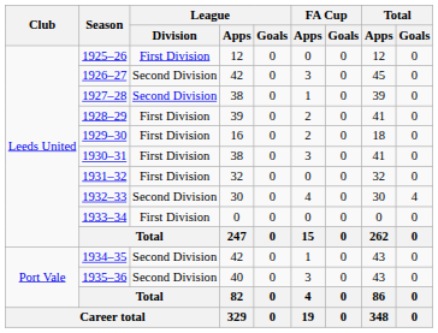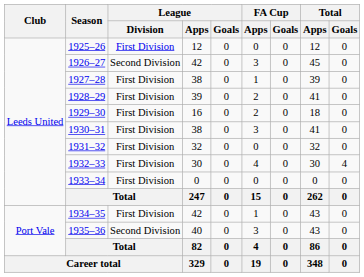 <table class="wikitable" style="text-align: center;">
 <tr>
 <th rowspan="2">Club</th>
 <th rowspan="2">Season</th>
 <th colspan="3">League</th>
 <th colspan="2">FA Cup</th>
 <th colspan="2">Total</th>
 </tr>
 <tr>
 <th>Division</th>
 <th>Apps</th>
 <th>Goals</th>
 <th>Apps</th>
 <th>Goals</th>
 <th>Apps</th>
 <th>Goals</th>
 </tr>
 <tr>
 <td rowspan="10"><a href='#'>Leeds United</a></td>
 <td><a href='#'>1925–26</a></td>
 <td><a href='#'>First Division</a></td>
 <td>12</td>
 <td>0</td>
 <td>0</td>
 <td>0</td>
 <td>12</td>
 <td>0</td>
 </tr>
 <tr>
 <td><a href='#'>1926–27</a></td>
 <td>Second Division</td>
 <td>42</td>
 <td>0</td>
 <td>3</td>
 <td>0</td>
 <td>45</td>
 <td>0</td>
 </tr>
 <tr>
 <td><a href='#'>1927–28</a></td>
-<td><a href='#'>Second Division</a></td>
+<td>First Division</td>
 <td>38</td>
 <td>0</td>
 <td>1</td>
 <td>0</td>
 <td>39</td>
 <td>0</td>
 </tr>
 <tr>
 <td><a href='#'>1928–29</a></td>
 <td>First Division</td>
 <td>39</td>
 <td>0</td>
 <td>2</td>
 <td>0</td>
 <td>41</td>
 <td>0</td>
 </tr>
 <tr>
 <td><a href='#'>1929–30</a></td>
 <td>First Division</td>
 <td>16</td>
 <td>0</td>
 <td>2</td>
 <td>0</td>
 <td>18</td>
 <td>0</td>
 </tr>
 <tr>
 <td><a href='#'>1930–31</a></td>
 <td>First Division</td>
 <td>38</td>
 <td>0</td>
 <td>3</td>
 <td>0</td>
 <td>41</td>
 <td>0</td>
 </tr>
 <tr>
 <td><a href='#'>1931–32</a></td>
 <td>First Division</td>
 <td>32</td>
 <td>0</td>
 <td>0</td>
 <td>0</td>
 <td>32</td>
 <td>0</td>
 </tr>
 <tr>
 <td><a href='#'>1932–33</a></td>
-<td>Second Division</td>
+<td>First Division</td>
 <td>30</td>
 <td>0</td>
 <td>4</td>
 <td>0</td>
 <td>30</td>
 <td>4</td>
 </tr>
 <tr>
 <td><a href='#'>1933–34</a></td>
 <td>First Division</td>
 <td>0</td>
 <td>0</td>
 <td>0</td>
 <td>0</td>
 <td>0</td>
 <td>0</td>
 </tr>
 <tr>
 <th colspan="2">Total</th>
 <th>247</th>
 <th>0</th>
 <th>15</th>
 <th>0</th>
 <th>262</th>
 <th>0</th>
 </tr>
 <tr>
 <td rowspan="3"><a href='#'>Port Vale</a></td>
 <td><a href='#'>1934–35</a></td>
-<td>Second Division</td>
+<td>First Division</td>
 <td>42</td>
 <td>0</td>
 <td>1</td>
 <td>0</td>
 <td>43</td>
 <td>0</td>
 </tr>
 <tr>
 <td><a href='#'>1935–36</a></td>
 <td>Second Division</td>
 <td>40</td>
 <td>0</td>
 <td>3</td>
 <td>0</td>
 <td>43</td>
 <td>0</td>
 </tr>
 <tr>
 <th colspan="2">Total</th>
 <th>82</th>
 <th>0</th>
 <th>4</th>
 <th>0</th>
 <th>86</th>
 <th>0</th>
 </tr>
 <tr>
 <th colspan="3">Career total</th>
 <th>329</th>
 <th>0</th>
 <th>19</th>
 <th>0</th>
 <th>348</th>
 <th>0</th>
 </tr>
 </table>
